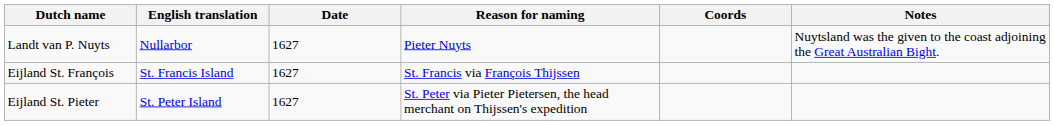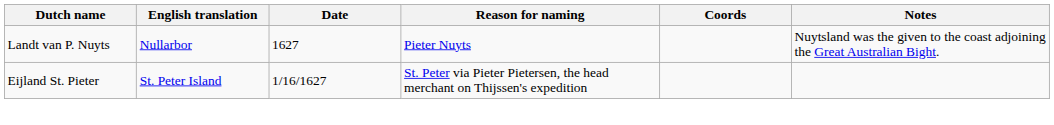 <table class="wikitable">
 <tr>
 <th width="150">Dutch name</th>
 <th width="150">English translation</th>
 <th width="150">Date</th>
 <th width="300">Reason for naming</th>
 <th width="150">Coords</th>
 <th width="300">Notes</th>
 </tr>
 <tr>
 <td>Landt van P. Nuyts</td>
 <td><a href='#'>Nullarbor</a></td>
 <td>1627</td>
 <td><a href='#'>Pieter Nuyts</a></td>
 <td></td>
 <td>Nuytsland was the given to the coast adjoining the <a href='#'>Great Australian Bight</a>.</td>
 </tr>
 <tr>
-<td>Eijland St. François</td>
-<td><a href='#'>St. Francis Island</a></td>
-<td>1627</td>
-<td><a href='#'>St. Francis</a> via <a href='#'>François Thijssen</a></td>
-<td></td>
-<td></td>
-</tr>
-<tr>
 <td>Eijland St. Pieter</td>
 <td><a href='#'>St. Peter Island</a></td>
-<td>1627</td>
+<td>1/16/1627</td>
 <td><a href='#'>St. Peter</a> via Pieter Pietersen, the head merchant on Thijssen's expedition</td>
 <td></td>
 <td></td>
 </tr>
 </table>
